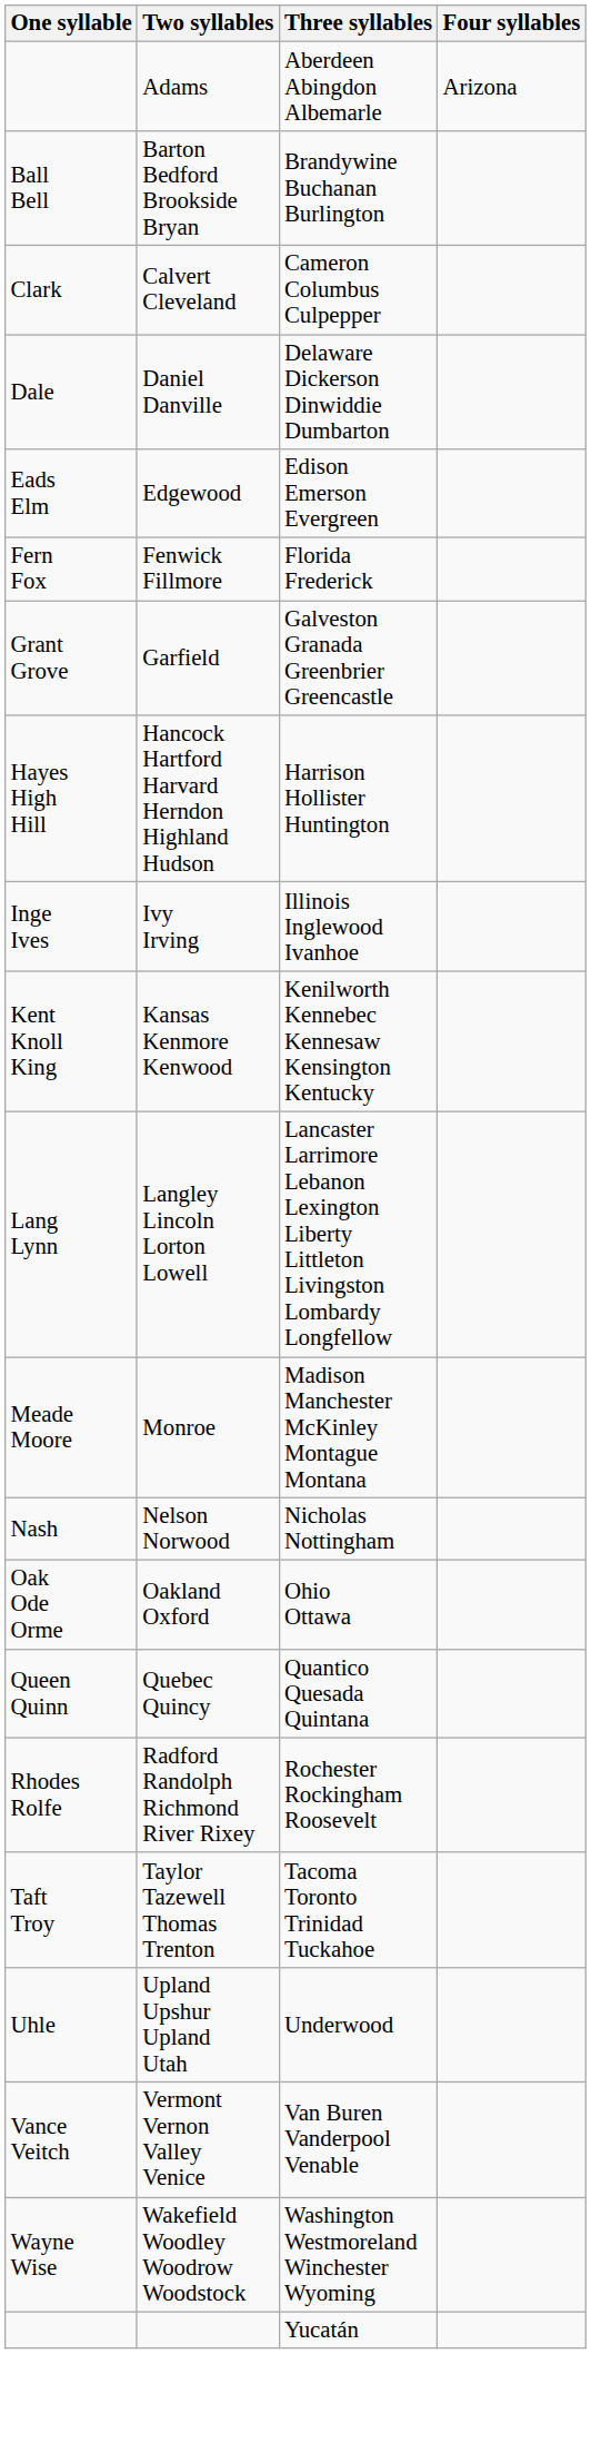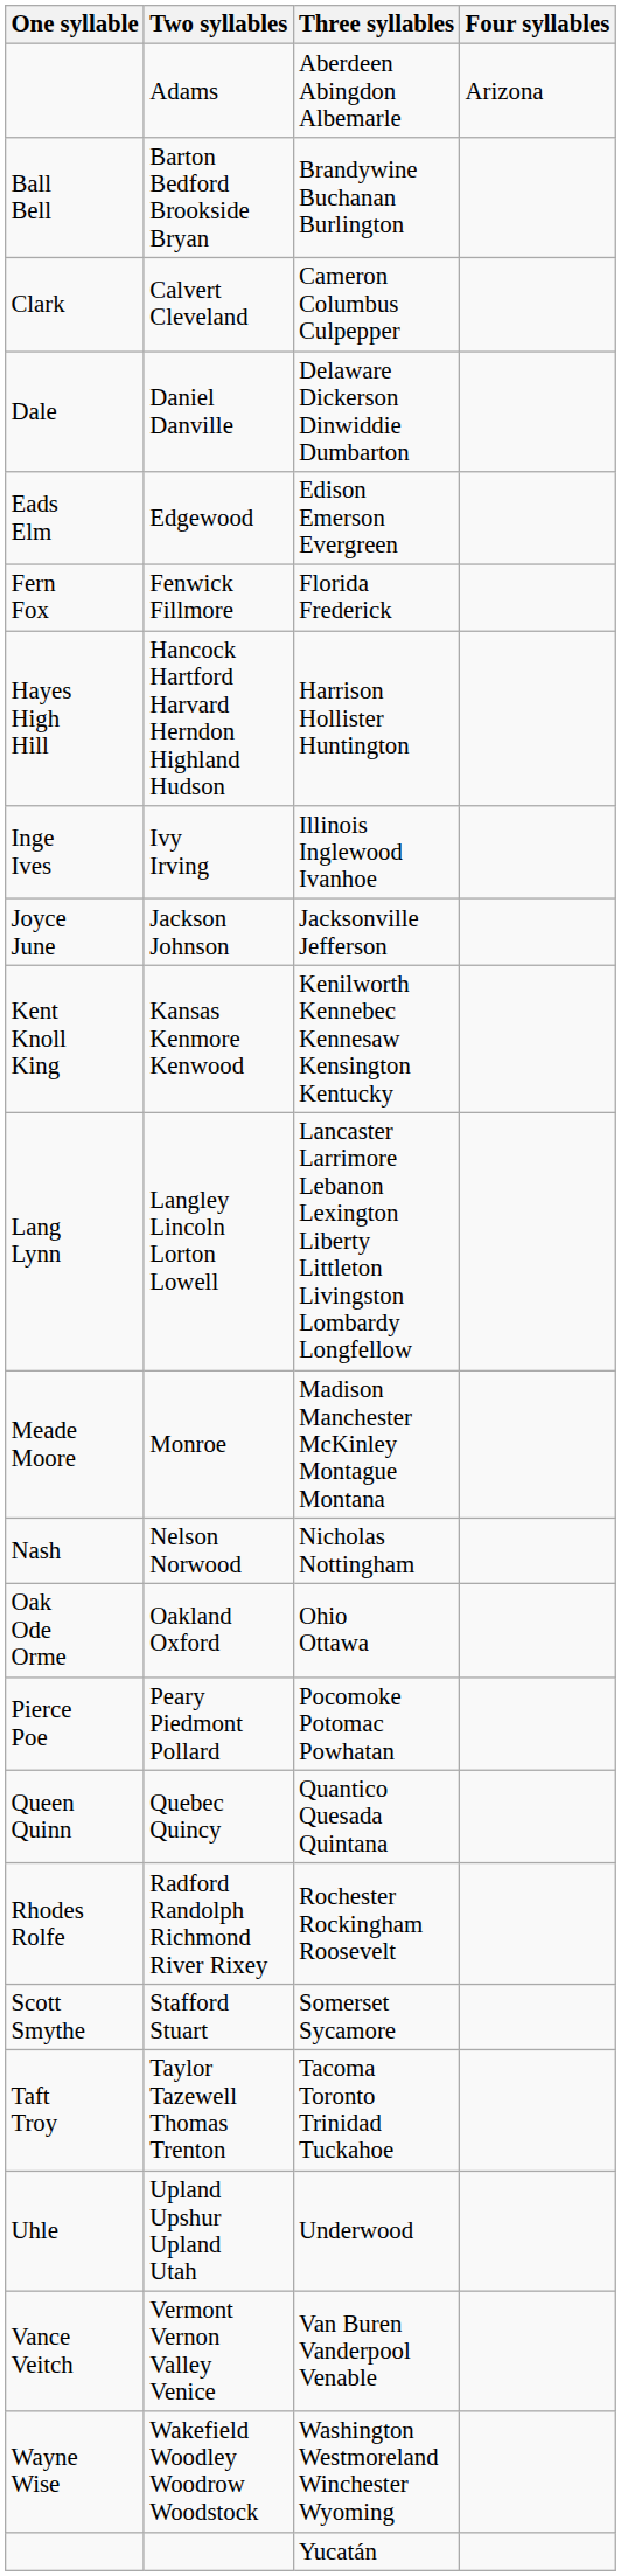 <table class="wikitable">
 <tr>
 <th>One syllable</th>
 <th>Two syllables</th>
 <th>Three syllables</th>
 <th>Four syllables</th>
 </tr>
 <tr>
 <td> </td>
 <td>Adams</td>
 <td>Aberdeen<br>Abingdon<br>Albemarle</td>
 <td>Arizona</td>
 </tr>
 <tr>
 <td>Ball<br>Bell</td>
 <td>Barton<br>Bedford<br>Brookside<br>Bryan</td>
 <td>Brandywine<br>Buchanan<br>Burlington</td>
 <td></td>
 </tr>
 <tr>
 <td>Clark</td>
 <td>Calvert<br>Cleveland</td>
 <td>Cameron<br>Columbus<br>Culpepper</td>
 <td></td>
 </tr>
 <tr>
 <td>Dale</td>
 <td>Daniel<br>Danville</td>
 <td>Delaware<br>Dickerson<br>Dinwiddie<br>Dumbarton</td>
 <td></td>
 </tr>
 <tr>
 <td>Eads<br>Elm</td>
 <td>Edgewood</td>
 <td>Edison<br>Emerson<br>Evergreen</td>
 <td></td>
 </tr>
 <tr>
 <td>Fern<br>Fox</td>
 <td>Fenwick<br>Fillmore</td>
 <td>Florida<br>Frederick</td>
 <td></td>
 </tr>
 <tr>
-<td>Grant<br>Grove</td>
-<td>Garfield</td>
-<td>Galveston<br>Granada<br>Greenbrier<br>Greencastle</td>
-<td></td>
-</tr>
-<tr>
 <td>Hayes<br>High<br>Hill</td>
 <td>Hancock<br>Hartford<br>Harvard<br>Herndon<br>Highland<br>Hudson</td>
 <td>Harrison<br>Hollister<br>Huntington</td>
 <td></td>
 </tr>
 <tr>
 <td>Inge<br>Ives</td>
 <td>Ivy<br>Irving</td>
 <td>Illinois<br>Inglewood<br>Ivanhoe</td>
+<td></td>
+</tr>
+<tr>
+<td>Joyce<br>June</td>
+<td>Jackson<br>Johnson</td>
+<td>Jacksonville<br>Jefferson</td>
 <td></td>
 </tr>
 <tr>
 <td>Kent<br>Knoll<br>King</td>
 <td>Kansas<br>Kenmore<br>Kenwood</td>
 <td>Kenilworth<br>Kennebec<br>Kennesaw<br>Kensington<br>Kentucky</td>
 <td></td>
 </tr>
 <tr>
 <td>Lang<br>Lynn</td>
 <td>Langley<br>Lincoln<br>Lorton<br>Lowell</td>
 <td>Lancaster<br>Larrimore<br>Lebanon<br>Lexington<br>Liberty<br>Littleton<br>Livingston<br>Lombardy<br>Longfellow</td>
 <td></td>
 </tr>
 <tr>
 <td>Meade<br>Moore</td>
 <td>Monroe</td>
 <td>Madison<br>Manchester<br>McKinley<br>Montague<br>Montana</td>
 <td></td>
 </tr>
 <tr>
 <td>Nash</td>
 <td>Nelson<br>Norwood</td>
 <td>Nicholas<br>Nottingham</td>
 <td></td>
 </tr>
 <tr>
 <td>Oak<br>Ode<br>Orme</td>
 <td>Oakland<br>Oxford</td>
 <td>Ohio<br>Ottawa</td>
 <td></td>
 </tr>
 <tr>
+<td>Pierce<br>Poe</td>
+<td>Peary<br>Piedmont<br>Pollard</td>
+<td>Pocomoke<br>Potomac<br>Powhatan</td>
+<td></td>
+</tr>
+<tr>
 <td>Queen<br>Quinn</td>
 <td>Quebec<br>Quincy</td>
 <td>Quantico<br>Quesada<br>Quintana</td>
 <td></td>
 </tr>
 <tr>
 <td>Rhodes<br>Rolfe</td>
 <td>Radford<br>Randolph<br>Richmond<br>River Rixey</td>
 <td>Rochester<br>Rockingham<br>Roosevelt</td>
+<td></td>
+</tr>
+<tr>
+<td>Scott<br>Smythe</td>
+<td>Stafford<br>Stuart</td>
+<td>Somerset<br>Sycamore</td>
 <td></td>
 </tr>
 <tr>
 <td>Taft<br>Troy</td>
 <td>Taylor<br>Tazewell<br>Thomas<br>Trenton</td>
 <td>Tacoma<br>Toronto<br>Trinidad<br>Tuckahoe</td>
 <td></td>
 </tr>
 <tr>
 <td>Uhle</td>
 <td>Upland<br>Upshur<br>Upland<br>Utah</td>
 <td>Underwood</td>
 <td></td>
 </tr>
 <tr>
 <td>Vance<br>Veitch</td>
 <td>Vermont<br>Vernon<br>Valley<br>Venice</td>
 <td>Van Buren<br>Vanderpool<br>Venable</td>
 <td></td>
 </tr>
 <tr>
 <td>Wayne<br>Wise</td>
 <td>Wakefield<br>Woodley<br>Woodrow<br>Woodstock</td>
 <td>Washington<br>Westmoreland<br>Winchester<br>Wyoming</td>
 <td></td>
 </tr>
 <tr>
 <td> </td>
 <td> </td>
 <td>Yucatán</td>
 <td></td>
 </tr>
 </table>
